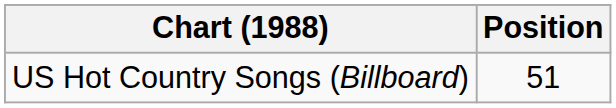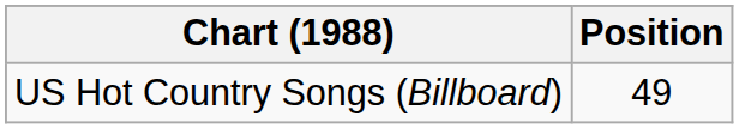 <table class="wikitable">
 <tr>
 <th>Chart (1988)</th>
 <th>Position</th>
 </tr>
 <tr>
 <td>US Hot Country Songs (<em>Billboard</em>)</td>
-<td align="center">51</td>
+<td align="center">49</td>
 </tr>
 </table>
